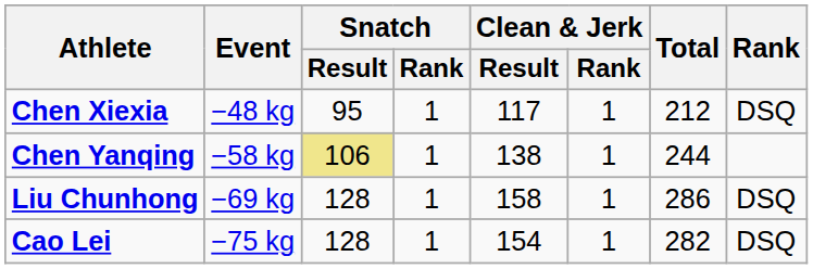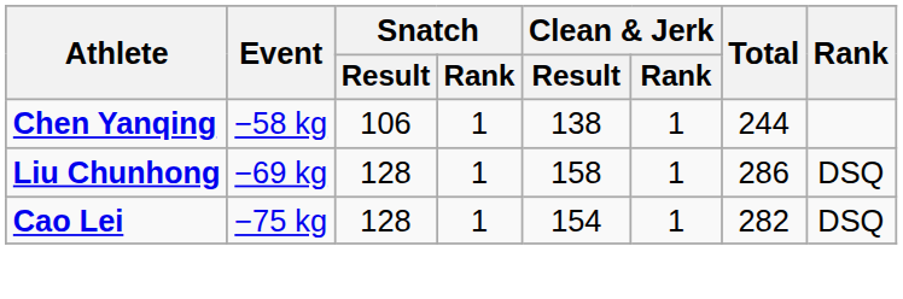 <table class="wikitable" style="font-size:90%">
 <tr>
 <th rowspan="2">Athlete</th>
 <th rowspan="2">Event</th>
 <th colspan="2">Snatch</th>
 <th colspan="2">Clean & Jerk</th>
 <th rowspan="2">Total</th>
 <th rowspan="2">Rank</th>
 </tr>
 <tr style="font-size:95%">
 <th>Result</th>
 <th>Rank</th>
 <th>Result</th>
 <th>Rank</th>
 </tr>
 <tr align=center>
-<td align=left><strong><a href='#'>Chen Xiexia</a></strong></td>
-<td align=left><a href='#'>−48 kg</a></td>
-<td>95</td>
-<td>1</td>
-<td>117 </td>
-<td>1</td>
-<td>212 </td>
-<td>DSQ</td>
-</tr>
-<tr align=center>
 <td align=left><strong><a href='#'>Chen Yanqing</a></strong></td>
 <td align=left><a href='#'>−58 kg</a></td>
-<td style="background: khaki;">106</td>
+<td>106</td>
 <td>1</td>
 <td>138 </td>
 <td>1</td>
 <td>244 </td>
 <td></td>
 </tr>
 <tr align=center>
 <td align=left><strong><a href='#'>Liu Chunhong</a></strong></td>
 <td align=left><a href='#'>−69 kg</a></td>
 <td>128 </td>
 <td>1</td>
 <td>158 </td>
 <td>1</td>
 <td>286 </td>
 <td>DSQ</td>
 </tr>
 <tr align=center>
 <td align=left><strong><a href='#'>Cao Lei</a></strong></td>
 <td align=left><a href='#'>−75 kg</a></td>
 <td>128 </td>
 <td>1</td>
 <td>154 </td>
 <td>1</td>
 <td>282 </td>
 <td>DSQ</td>
 </tr>
 </table>
